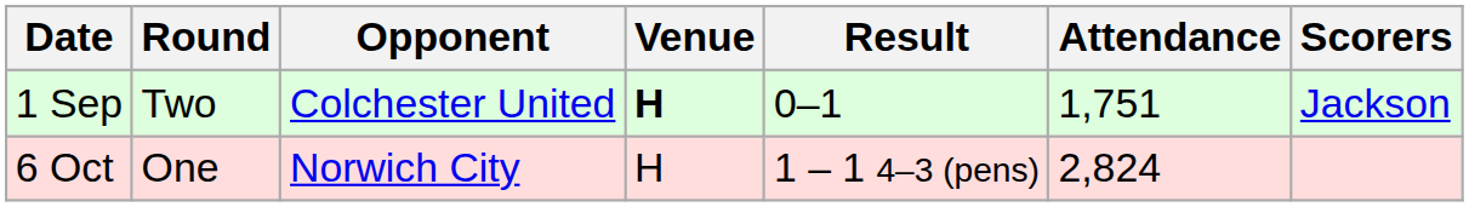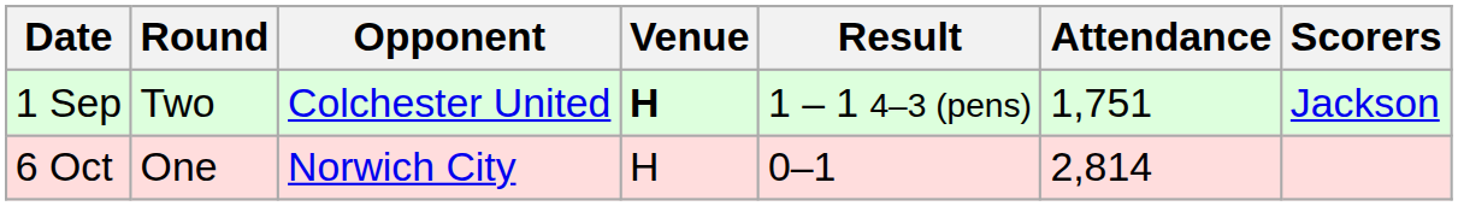 <table class="wikitable">
 <tr>
 <th>Date</th>
 <th>Round</th>
 <th>Opponent</th>
 <th>Venue</th>
 <th>Result</th>
 <th>Attendance</th>
 <th>Scorers</th>
 </tr>
 <tr style="background:#dfd;">
 <td>1 Sep</td>
 <td>Two</td>
 <td><a href='#'>Colchester United</a></td>
 <td><strong>H</strong></td>
-<td>0–1</td>
+<td>1 – 1 <small>4–3 (pens)</small></td>
 <td>1,751</td>
 <td><a href='#'>Jackson</a></td>
 </tr>
 <tr style="background:#fdd;">
 <td>6 Oct</td>
 <td>One</td>
 <td><a href='#'>Norwich City</a></td>
 <td>H</td>
-<td>1 – 1 <small>4–3 (pens)</small></td>
-<td>2,824</td>
+<td>0–1</td>
+<td>2,814</td>
 <td></td>
 </tr>
 </table>
